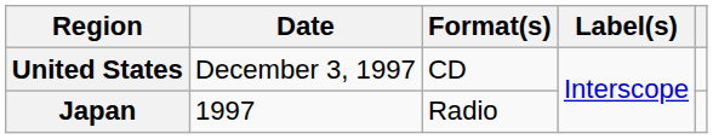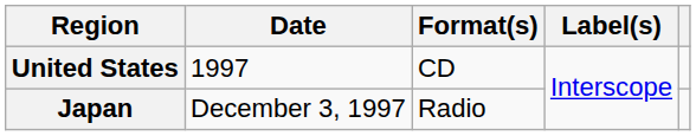 <table class="wikitable plainrowheaders">
 <tr>
 <th scope="col">Region</th>
 <th scope="col">Date</th>
 <th scope="col">Format(s)</th>
 <th scope="col">Label(s)</th>
 <th scope="col"></th>
 </tr>
 <tr>
 <th scope="row">United States</th>
-<td>December 3, 1997</td>
+<td>1997</td>
 <td>CD</td>
 <td rowspan="2"><a href='#'>Interscope</a></td>
 <td></td>
 </tr>
 <tr>
 <th scope="row">Japan</th>
-<td>1997</td>
+<td>December 3, 1997</td>
 <td>Radio</td>
 <td></td>
 </tr>
 </table>
